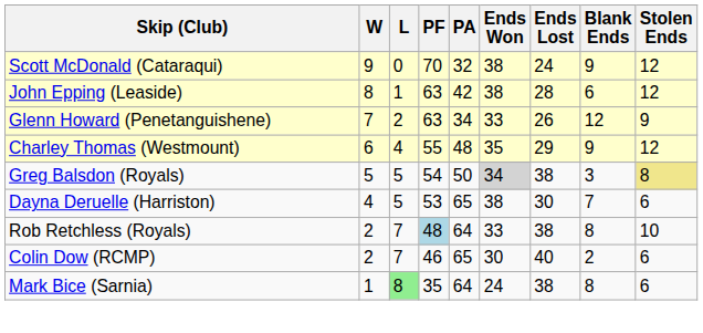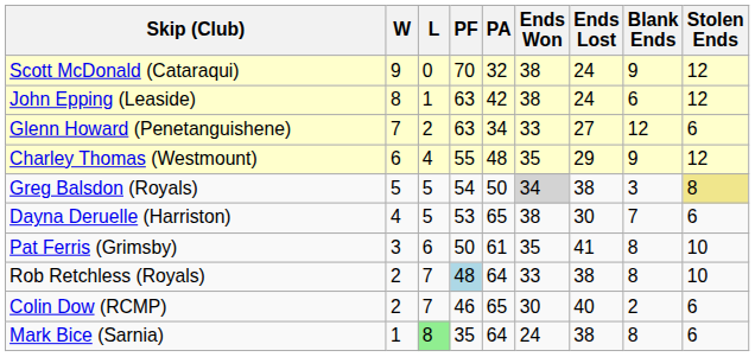 <table class="wikitable">
 <tr>
 <th bgcolor="#efefef" width="320">Skip (Club)</th>
 <th bgcolor="#efefef" width="20">W</th>
 <th bgcolor="#efefef" width="20">L</th>
 <th bgcolor="#efefef" width="20">PF</th>
 <th bgcolor="#efefef" width="20">PA</th>
 <th bgcolor="#efefef" width="20">Ends <br> Won</th>
 <th bgcolor="#efefef" width="20">Ends <br> Lost</th>
 <th bgcolor="#efefef" width="20">Blank <br> Ends</th>
 <th bgcolor="#efefef" width="20">Stolen <br> Ends<br></th>
 </tr>
 <tr bgcolor=#ffffcc>
 <td><a href='#'>Scott McDonald</a> (Cataraqui)</td>
 <td>9</td>
 <td>0</td>
 <td>70</td>
 <td>32</td>
 <td>38</td>
 <td>24</td>
 <td>9</td>
 <td>12</td>
 </tr>
 <tr bgcolor=#ffffcc>
 <td><a href='#'>John Epping</a> (Leaside)</td>
 <td>8</td>
 <td>1</td>
 <td>63</td>
 <td>42</td>
 <td>38</td>
-<td>28</td>
+<td>24</td>
 <td>6</td>
 <td>12</td>
 </tr>
 <tr bgcolor=#ffffcc>
 <td><a href='#'>Glenn Howard</a> (Penetanguishene)</td>
 <td>7</td>
 <td>2</td>
 <td>63</td>
 <td>34</td>
 <td>33</td>
-<td>26</td>
+<td>27</td>
 <td>12</td>
-<td>9</td>
+<td>6</td>
 </tr>
 <tr bgcolor=#ffffcc>
 <td><a href='#'>Charley Thomas</a> (Westmount)</td>
 <td>6</td>
 <td>4</td>
 <td>55</td>
 <td>48</td>
 <td>35</td>
 <td>29</td>
 <td>9</td>
 <td>12</td>
 </tr>
 <tr>
 <td><a href='#'>Greg Balsdon</a> (Royals)</td>
 <td>5</td>
 <td>5</td>
 <td>54</td>
 <td>50</td>
 <td style="background: lightgrey;">34</td>
 <td>38</td>
 <td>3</td>
 <td style="background: khaki;">8</td>
 </tr>
 <tr>
 <td><a href='#'>Dayna Deruelle</a> (Harriston)</td>
 <td>4</td>
 <td>5</td>
 <td>53</td>
 <td>65</td>
 <td>38</td>
 <td>30</td>
 <td>7</td>
 <td>6</td>
 </tr>
 <tr>
+<td><a href='#'>Pat Ferris</a> (Grimsby)</td>
+<td>3</td>
+<td>6</td>
+<td>50</td>
+<td>61</td>
+<td>35</td>
+<td>41</td>
+<td>8</td>
+<td>10</td>
+</tr>
+<tr>
 <td>Rob Retchless (Royals)</td>
 <td>2</td>
 <td>7</td>
 <td style="background: lightblue;">48</td>
 <td>64</td>
 <td>33</td>
 <td>38</td>
 <td>8</td>
 <td>10</td>
 </tr>
 <tr>
 <td><a href='#'>Colin Dow</a> (RCMP)</td>
 <td>2</td>
 <td>7</td>
 <td>46</td>
 <td>65</td>
 <td>30</td>
 <td>40</td>
 <td>2</td>
 <td>6</td>
 </tr>
 <tr>
 <td><a href='#'>Mark Bice</a> (Sarnia)</td>
 <td>1</td>
 <td style="background: lightgreen;">8</td>
 <td>35</td>
 <td>64</td>
 <td>24</td>
 <td>38</td>
 <td>8</td>
 <td>6<br></td>
 </tr>
 </table>
